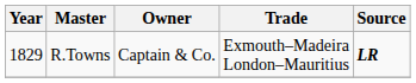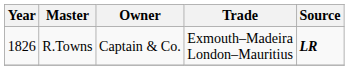 <table class=" wikitable">
 <tr>
 <th>Year</th>
 <th>Master</th>
 <th>Owner</th>
 <th>Trade</th>
 <th>Source</th>
 </tr>
 <tr>
-<td>1829</td>
+<td>1826</td>
 <td>R.Towns</td>
 <td>Captain & Co.</td>
 <td>Exmouth–Madeira<br>London–Mauritius</td>
 <td><strong><em>LR</em></strong></td>
 </tr>
 <tr>
 </tr>
 </table>
